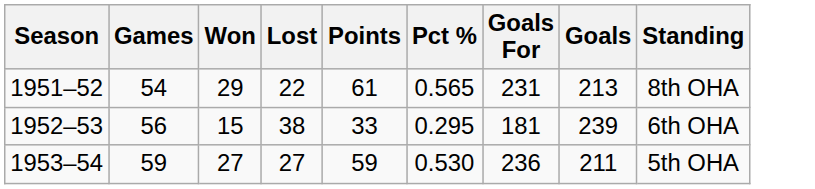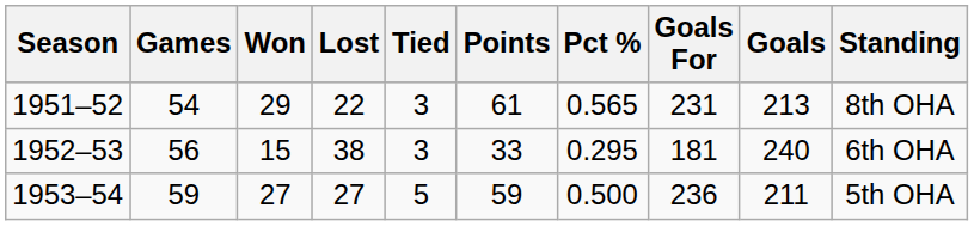 <table class="wikitable">
 <tr>
 <th>Season</th>
 <th>Games</th>
 <th>Won</th>
 <th>Lost</th>
+<th>Tied</th>
 <th>Points</th>
 <th>Pct %</th>
 <th>Goals<br>For</th>
 <th>Goals<br></th>
 <th>Standing</th>
 </tr>
 <tr align="center">
 <td>1951–52</td>
 <td>54</td>
 <td>29</td>
 <td>22</td>
+<td>3</td>
 <td>61</td>
 <td>0.565</td>
 <td>231</td>
 <td>213</td>
 <td>8th OHA</td>
 </tr>
 <tr align="center">
 <td>1952–53</td>
 <td>56</td>
 <td>15</td>
 <td>38</td>
+<td>3</td>
 <td>33</td>
 <td>0.295</td>
 <td>181</td>
-<td>239</td>
+<td>240</td>
 <td>6th OHA</td>
 </tr>
 <tr align="center">
 <td>1953–54</td>
 <td>59</td>
 <td>27</td>
 <td>27</td>
+<td>5</td>
 <td>59</td>
-<td>0.530</td>
+<td>0.500</td>
 <td>236</td>
 <td>211</td>
 <td>5th OHA</td>
 </tr>
 </table>
